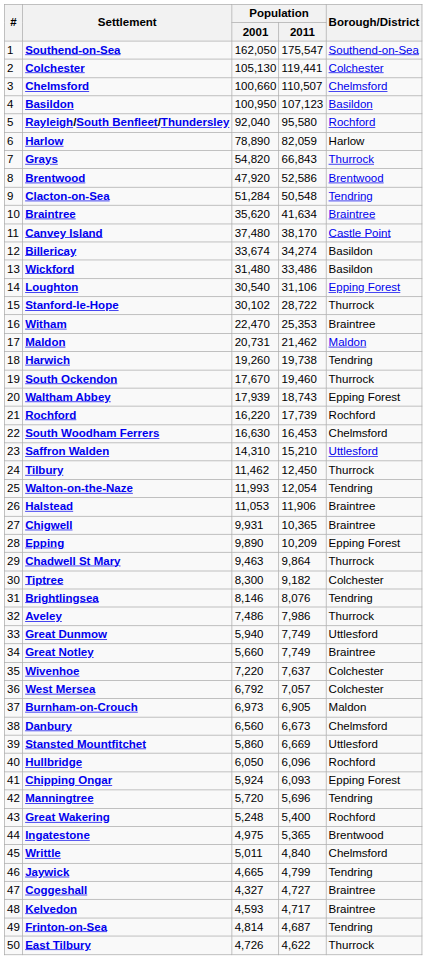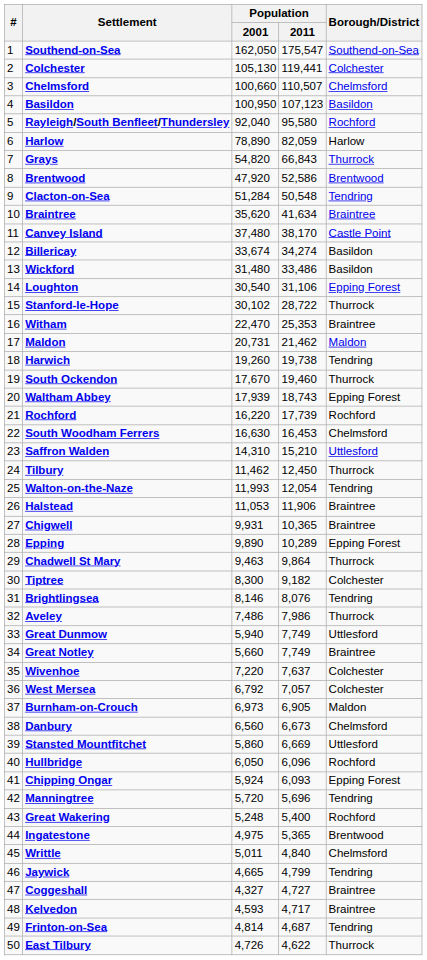 <table class="wikitable sortable">
 <tr>
 <th rowspan="2">#</th>
 <th rowspan="2">Settlement</th>
 <th colspan="2">Population<br><strong></strong></th>
 <th rowspan="2">Borough/District</th>
 </tr>
 <tr>
 <th>2001</th>
 <th><strong>2011</strong></th>
 </tr>
 <tr>
 <td>1</td>
 <td><strong><a href='#'>Southend-on-Sea</a></strong></td>
 <td>162,050</td>
 <td>175,547</td>
 <td><a href='#'>Southend-on-Sea</a></td>
 </tr>
 <tr>
 <td>2</td>
 <td><strong><a href='#'>Colchester</a></strong></td>
 <td>105,130</td>
 <td>119,441</td>
 <td><a href='#'>Colchester</a></td>
 </tr>
 <tr>
 <td>3</td>
 <td><strong><a href='#'>Chelmsford</a></strong></td>
 <td>100,660</td>
 <td>110,507</td>
 <td><a href='#'>Chelmsford</a></td>
 </tr>
 <tr>
 <td>4</td>
 <td><strong><a href='#'>Basildon</a></strong></td>
 <td>100,950</td>
 <td>107,123</td>
 <td><a href='#'>Basildon</a></td>
 </tr>
 <tr>
 <td>5</td>
 <td><strong><a href='#'>Rayleigh</a>/<a href='#'>South Benfleet</a>/<a href='#'>Thundersley</a></strong></td>
 <td>92,040</td>
 <td>95,580</td>
 <td><a href='#'>Rochford</a></td>
 </tr>
 <tr>
 <td>6</td>
 <td><strong><a href='#'>Harlow</a></strong></td>
 <td>78,890</td>
 <td>82,059</td>
 <td>Harlow</td>
 </tr>
 <tr>
 <td>7</td>
 <td><strong><a href='#'>Grays</a></strong></td>
 <td>54,820</td>
 <td>66,843</td>
 <td><a href='#'>Thurrock</a></td>
 </tr>
 <tr>
 <td>8</td>
 <td><strong><a href='#'>Brentwood</a></strong></td>
 <td>47,920</td>
 <td>52,586</td>
 <td><a href='#'>Brentwood</a></td>
 </tr>
 <tr>
 <td>9</td>
 <td><strong><a href='#'>Clacton-on-Sea</a></strong></td>
 <td>51,284</td>
 <td>50,548</td>
 <td><a href='#'>Tendring</a></td>
 </tr>
 <tr>
 <td>10</td>
 <td><strong><a href='#'>Braintree</a></strong></td>
 <td>35,620</td>
 <td>41,634</td>
 <td><a href='#'>Braintree</a></td>
 </tr>
 <tr>
 <td>11</td>
 <td><strong><a href='#'>Canvey Island</a></strong></td>
 <td>37,480</td>
 <td>38,170</td>
 <td><a href='#'>Castle Point</a></td>
 </tr>
 <tr>
 <td>12</td>
 <td><strong><a href='#'>Billericay</a></strong></td>
 <td>33,674</td>
 <td>34,274</td>
 <td>Basildon</td>
 </tr>
 <tr>
 <td>13</td>
 <td><strong><a href='#'>Wickford</a></strong></td>
 <td>31,480</td>
 <td>33,486</td>
 <td>Basildon</td>
 </tr>
 <tr>
 <td>14</td>
 <td><strong><a href='#'>Loughton</a></strong></td>
 <td>30,540</td>
 <td>31,106</td>
 <td><a href='#'>Epping Forest</a></td>
 </tr>
 <tr>
 <td>15</td>
 <td><strong><a href='#'>Stanford-le-Hope</a></strong></td>
 <td>30,102</td>
 <td>28,722</td>
 <td>Thurrock</td>
 </tr>
 <tr>
 <td>16</td>
 <td><strong><a href='#'>Witham</a></strong></td>
 <td>22,470</td>
 <td>25,353</td>
 <td>Braintree</td>
 </tr>
 <tr>
 <td>17</td>
 <td><strong><a href='#'>Maldon</a></strong></td>
 <td>20,731</td>
 <td>21,462</td>
 <td><a href='#'>Maldon</a></td>
 </tr>
 <tr>
 <td>18</td>
 <td><strong><a href='#'>Harwich</a></strong></td>
 <td>19,260</td>
 <td>19,738</td>
 <td>Tendring</td>
 </tr>
 <tr>
 <td>19</td>
 <td><strong><a href='#'>South Ockendon</a></strong></td>
 <td>17,670</td>
 <td>19,460</td>
 <td>Thurrock</td>
 </tr>
 <tr>
 <td>20</td>
 <td><strong><a href='#'>Waltham Abbey</a></strong></td>
 <td>17,939</td>
 <td>18,743</td>
 <td>Epping Forest</td>
 </tr>
 <tr>
 <td>21</td>
 <td><strong><a href='#'>Rochford</a></strong></td>
 <td>16,220</td>
 <td>17,739</td>
 <td>Rochford</td>
 </tr>
 <tr>
 <td>22</td>
 <td><strong><a href='#'>South Woodham Ferrers</a></strong></td>
 <td>16,630</td>
 <td>16,453</td>
 <td>Chelmsford</td>
 </tr>
 <tr>
 <td>23</td>
 <td><strong><a href='#'>Saffron Walden</a></strong></td>
 <td>14,310</td>
 <td>15,210</td>
 <td><a href='#'>Uttlesford</a></td>
 </tr>
 <tr>
 <td>24</td>
 <td><strong><a href='#'>Tilbury</a></strong></td>
 <td>11,462</td>
 <td>12,450</td>
 <td>Thurrock</td>
 </tr>
 <tr>
 <td>25</td>
 <td><strong><a href='#'>Walton-on-the-Naze</a></strong></td>
 <td>11,993</td>
 <td>12,054</td>
 <td>Tendring</td>
 </tr>
 <tr>
 <td>26</td>
 <td><strong><a href='#'>Halstead</a></strong></td>
 <td>11,053</td>
 <td>11,906</td>
 <td>Braintree</td>
 </tr>
 <tr>
 <td>27</td>
 <td><strong><a href='#'>Chigwell</a></strong></td>
 <td>9,931</td>
 <td>10,365</td>
 <td>Braintree</td>
 </tr>
 <tr>
 <td>28</td>
 <td><strong><a href='#'>Epping</a></strong></td>
 <td>9,890</td>
-<td>10,209</td>
+<td>10,289</td>
 <td>Epping Forest</td>
 </tr>
 <tr>
 <td>29</td>
 <td><strong><a href='#'>Chadwell St Mary</a></strong></td>
 <td>9,463</td>
 <td>9,864</td>
 <td>Thurrock</td>
 </tr>
 <tr>
 <td>30</td>
 <td><strong><a href='#'>Tiptree</a></strong></td>
 <td>8,300</td>
 <td>9,182</td>
 <td>Colchester</td>
 </tr>
 <tr>
 <td>31</td>
 <td><strong><a href='#'>Brightlingsea</a></strong></td>
 <td>8,146</td>
 <td>8,076</td>
 <td>Tendring</td>
 </tr>
 <tr>
 <td>32</td>
 <td><strong><a href='#'>Aveley</a></strong></td>
 <td>7,486</td>
 <td>7,986</td>
 <td>Thurrock</td>
 </tr>
 <tr>
 <td>33</td>
 <td><strong><a href='#'>Great Dunmow</a></strong></td>
 <td>5,940</td>
 <td>7,749</td>
 <td>Uttlesford</td>
 </tr>
 <tr>
 <td>34</td>
 <td><strong><a href='#'>Great Notley</a></strong></td>
 <td>5,660</td>
 <td>7,749</td>
 <td>Braintree</td>
 </tr>
 <tr>
 <td>35</td>
 <td><strong><a href='#'>Wivenhoe</a></strong></td>
 <td>7,220</td>
 <td>7,637</td>
 <td>Colchester</td>
 </tr>
 <tr>
 <td>36</td>
 <td><strong><a href='#'>West Mersea</a></strong></td>
 <td>6,792</td>
 <td>7,057</td>
 <td>Colchester</td>
 </tr>
 <tr>
 <td>37</td>
 <td><strong><a href='#'>Burnham-on-Crouch</a></strong></td>
 <td>6,973</td>
 <td>6,905</td>
 <td>Maldon</td>
 </tr>
 <tr>
 <td>38</td>
 <td><strong><a href='#'>Danbury</a></strong></td>
 <td>6,560</td>
 <td>6,673</td>
 <td>Chelmsford</td>
 </tr>
 <tr>
 <td>39</td>
 <td><strong><a href='#'>Stansted Mountfitchet</a></strong></td>
 <td>5,860</td>
 <td>6,669</td>
 <td>Uttlesford</td>
 </tr>
 <tr>
 <td>40</td>
 <td><strong><a href='#'>Hullbridge</a></strong></td>
 <td>6,050</td>
 <td>6,096</td>
 <td>Rochford</td>
 </tr>
 <tr>
 <td>41</td>
 <td><strong><a href='#'>Chipping Ongar</a></strong></td>
 <td>5,924</td>
 <td>6,093</td>
 <td>Epping Forest</td>
 </tr>
 <tr>
 <td>42</td>
 <td><strong><a href='#'>Manningtree</a></strong></td>
 <td>5,720</td>
 <td>5,696</td>
 <td>Tendring</td>
 </tr>
 <tr>
 <td>43</td>
 <td><strong><a href='#'>Great Wakering</a></strong></td>
 <td>5,248</td>
 <td>5,400</td>
 <td>Rochford</td>
 </tr>
 <tr>
 <td>44</td>
 <td><strong><a href='#'>Ingatestone</a></strong></td>
 <td>4,975</td>
 <td>5,365</td>
 <td>Brentwood</td>
 </tr>
 <tr>
 <td>45</td>
 <td><strong><a href='#'>Writtle</a></strong></td>
 <td>5,011</td>
 <td>4,840</td>
 <td>Chelmsford</td>
 </tr>
 <tr>
 <td>46</td>
 <td><strong><a href='#'>Jaywick</a></strong></td>
 <td>4,665</td>
 <td>4,799</td>
 <td>Tendring</td>
 </tr>
 <tr>
 <td>47</td>
 <td><strong><a href='#'>Coggeshall</a></strong></td>
 <td>4,327</td>
 <td>4,727</td>
 <td>Braintree</td>
 </tr>
 <tr>
 <td>48</td>
 <td><strong><a href='#'>Kelvedon</a></strong></td>
 <td>4,593</td>
 <td>4,717</td>
 <td>Braintree</td>
 </tr>
 <tr>
 <td>49</td>
 <td><strong><a href='#'>Frinton-on-Sea</a></strong></td>
 <td>4,814</td>
 <td>4,687</td>
 <td>Tendring</td>
 </tr>
 <tr>
 <td>50</td>
 <td><strong><a href='#'>East Tilbury</a></strong></td>
 <td>4,726</td>
 <td>4,622</td>
 <td>Thurrock</td>
 </tr>
 </table>
